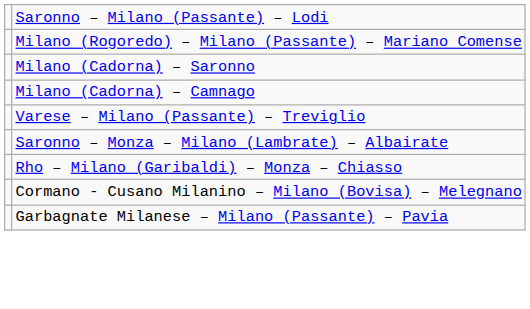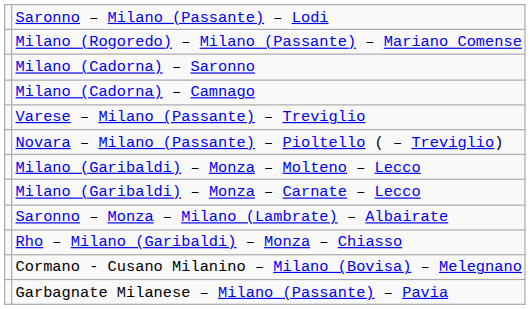 <table class="wikitable">
 <tr>
 <td></td>
 <td><a href='#'>Saronno</a> – <a href='#'>Milano (Passante)</a> – <a href='#'>Lodi</a></td>
 </tr>
 <tr>
 <td></td>
 <td><a href='#'>Milano (Rogoredo)</a> – <a href='#'>Milano (Passante)</a> – <a href='#'>Mariano Comense</a></td>
 </tr>
 <tr>
 <td></td>
 <td><a href='#'>Milano (Cadorna)</a> – <a href='#'>Saronno</a></td>
 </tr>
 <tr>
 <td></td>
 <td><a href='#'>Milano (Cadorna)</a> – <a href='#'>Camnago</a></td>
 </tr>
 <tr>
 <td></td>
 <td><a href='#'>Varese</a> – <a href='#'>Milano (Passante)</a> – <a href='#'>Treviglio</a></td>
 </tr>
 <tr>
 <td></td>
+<td><a href='#'>Novara</a> – <a href='#'>Milano (Passante)</a> – <a href='#'>Pioltello</a> ( – <a href='#'>Treviglio</a>)</td>
+</tr>
+<tr>
+<td></td>
+<td><a href='#'>Milano (Garibaldi)</a> – <a href='#'>Monza</a> – <a href='#'>Molteno</a> – <a href='#'>Lecco</a></td>
+</tr>
+<tr>
+<td></td>
+<td><a href='#'>Milano (Garibaldi)</a> – <a href='#'>Monza</a> – <a href='#'>Carnate</a> – <a href='#'>Lecco</a></td>
+</tr>
+<tr>
+<td></td>
 <td><a href='#'>Saronno</a> – <a href='#'>Monza</a> – <a href='#'>Milano (Lambrate)</a> – <a href='#'>Albairate</a></td>
 </tr>
 <tr>
 <td></td>
 <td><a href='#'>Rho</a> – <a href='#'>Milano (Garibaldi)</a> – <a href='#'>Monza</a> – <a href='#'>Chiasso</a></td>
 </tr>
 <tr>
 <td></td>
 <td>Cormano - Cusano Milanino – <a href='#'>Milano (Bovisa)</a> – <a href='#'>Melegnano</a></td>
 </tr>
 <tr>
 <td></td>
 <td>Garbagnate Milanese – <a href='#'>Milano (Passante)</a> – <a href='#'>Pavia</a></td>
 </tr>
 </table>
